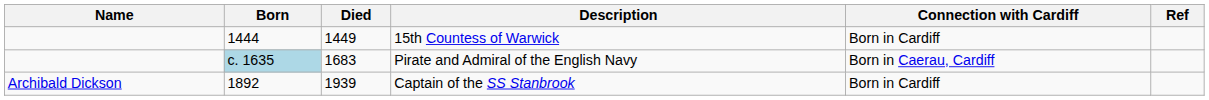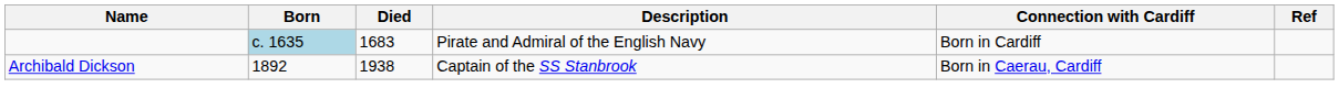 <table class="sortable wikitable" style="text-align: left; width: 68%;">
 <tr>
 <th scope="col">Name</th>
 <th scope="col">Born</th>
 <th scope="col">Died</th>
 <th scope="col">Description</th>
 <th scope="col">Connection with Cardiff</th>
 <th scope="col"><abbr>Ref</abbr></th>
 </tr>
 <tr>
 <td></td>
-<td>1444</td>
-<td>1449</td>
-<td>15th <a href='#'>Countess of Warwick</a></td>
-<td>Born in Cardiff</td>
-<td></td>
-</tr>
-<tr>
-<td></td>
 <td style="background: lightblue;">c. 1635</td>
 <td>1683</td>
 <td>Pirate and Admiral of the English Navy</td>
-<td>Born in <a href='#'>Caerau, Cardiff</a></td>
+<td>Born in Cardiff</td>
 <td></td>
 </tr>
 <tr>
 <td><a href='#'>Archibald Dickson</a></td>
 <td>1892</td>
-<td>1939</td>
+<td>1938</td>
 <td>Captain of the <em><a href='#'>SS Stanbrook</a></em></td>
-<td>Born in Cardiff</td>
+<td>Born in <a href='#'>Caerau, Cardiff</a></td>
 <td></td>
 </tr>
 </table>
